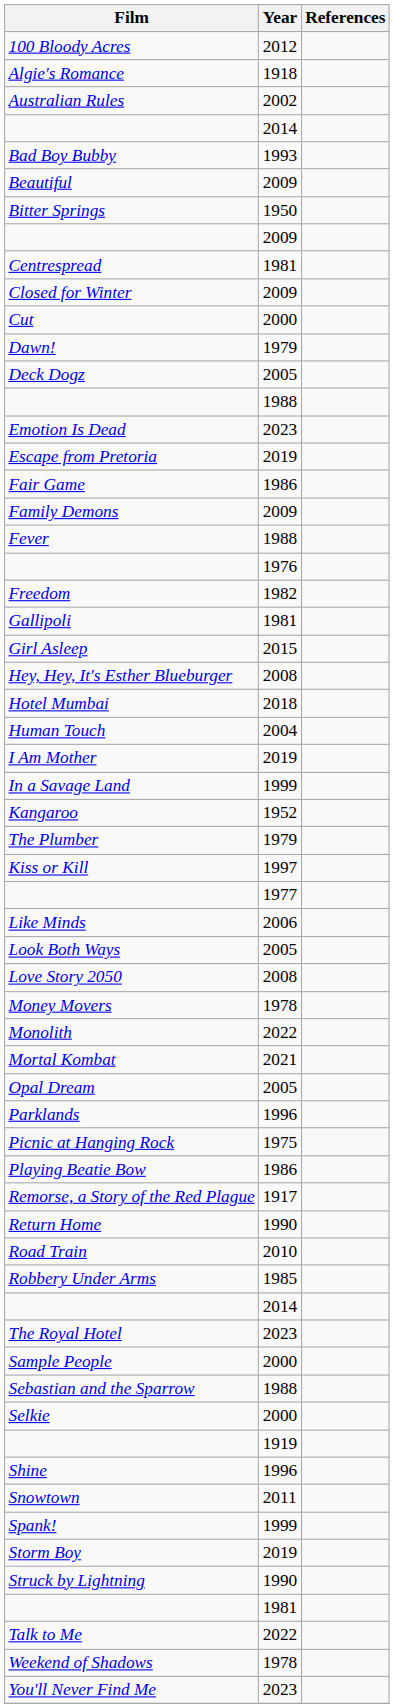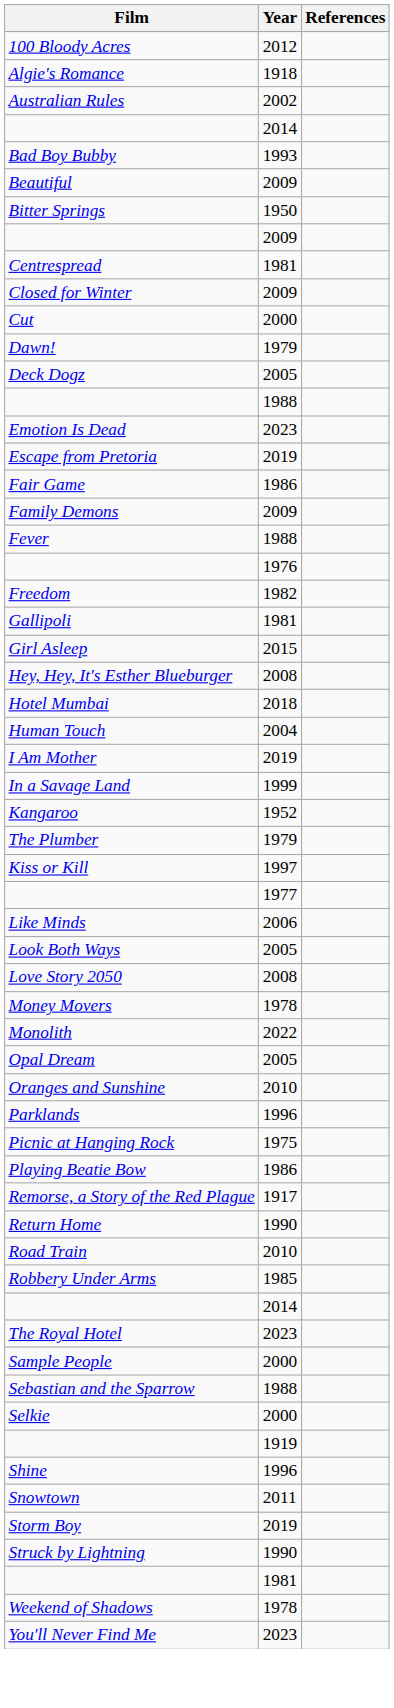 <table class="sortable wikitable">
 <tr>
 <th>Film</th>
 <th>Year</th>
 <th>References</th>
 </tr>
 <tr>
 <td><em><a href='#'>100 Bloody Acres</a></em></td>
 <td>2012</td>
 <td></td>
 </tr>
 <tr>
 <td><em><a href='#'>Algie's Romance</a></em></td>
 <td>1918</td>
 <td></td>
 </tr>
 <tr>
 <td><em><a href='#'>Australian Rules</a></em></td>
 <td>2002</td>
 <td></td>
 </tr>
 <tr>
 <td><em></em></td>
 <td>2014</td>
 <td></td>
 </tr>
 <tr>
 <td><em><a href='#'>Bad Boy Bubby</a></em></td>
 <td>1993</td>
 <td></td>
 </tr>
 <tr>
 <td><em><a href='#'>Beautiful</a></em></td>
 <td>2009</td>
 <td></td>
 </tr>
 <tr>
 <td><em><a href='#'>Bitter Springs</a></em></td>
 <td>1950</td>
 <td></td>
 </tr>
 <tr>
 <td><em></em></td>
 <td>2009</td>
 <td></td>
 </tr>
 <tr>
 <td><em><a href='#'>Centrespread</a></em></td>
 <td>1981</td>
 <td></td>
 </tr>
 <tr>
 <td><em><a href='#'>Closed for Winter</a></em></td>
 <td>2009</td>
 <td></td>
 </tr>
 <tr>
 <td><em><a href='#'>Cut</a></em></td>
 <td>2000</td>
 <td></td>
 </tr>
 <tr>
 <td><em><a href='#'>Dawn!</a></em></td>
 <td>1979</td>
 <td></td>
 </tr>
 <tr>
 <td><em><a href='#'>Deck Dogz</a></em></td>
 <td>2005</td>
 <td></td>
 </tr>
 <tr>
 <td><em></em></td>
 <td>1988</td>
 <td></td>
 </tr>
 <tr>
 <td><em><a href='#'>Emotion Is Dead</a></em></td>
 <td>2023</td>
 <td></td>
 </tr>
 <tr>
 <td><em><a href='#'>Escape from Pretoria</a></em></td>
 <td>2019</td>
 <td></td>
 </tr>
 <tr>
 <td><em><a href='#'>Fair Game</a></em></td>
 <td>1986</td>
 <td></td>
 </tr>
 <tr>
 <td><em><a href='#'>Family Demons</a></em></td>
 <td>2009</td>
 <td></td>
 </tr>
 <tr>
 <td><em><a href='#'>Fever</a></em></td>
 <td>1988</td>
 <td></td>
 </tr>
 <tr>
 <td><em></em></td>
 <td>1976</td>
 <td></td>
 </tr>
 <tr>
 <td><em><a href='#'>Freedom</a></em></td>
 <td>1982</td>
 <td></td>
 </tr>
 <tr>
 <td><em><a href='#'>Gallipoli</a></em></td>
 <td>1981</td>
 <td></td>
 </tr>
 <tr>
 <td><em><a href='#'>Girl Asleep</a></em></td>
 <td>2015</td>
 <td></td>
 </tr>
 <tr>
 <td><em><a href='#'>Hey, Hey, It's Esther Blueburger</a></em></td>
 <td>2008</td>
 <td></td>
 </tr>
 <tr>
 <td><em><a href='#'>Hotel Mumbai</a></em></td>
 <td>2018</td>
 <td></td>
 </tr>
 <tr>
 <td><em><a href='#'>Human Touch</a></em></td>
 <td>2004</td>
 <td></td>
 </tr>
 <tr>
 <td><em><a href='#'>I Am Mother</a></em></td>
 <td>2019</td>
 <td></td>
 </tr>
 <tr>
 <td><em><a href='#'>In a Savage Land</a></em></td>
 <td>1999</td>
 <td></td>
 </tr>
 <tr>
 <td><em><a href='#'>Kangaroo</a></em></td>
 <td>1952</td>
 <td></td>
 </tr>
 <tr>
 <td><em><a href='#'>The Plumber</a></em></td>
 <td>1979</td>
 <td></td>
 </tr>
 <tr>
 <td><em><a href='#'>Kiss or Kill</a></em></td>
 <td>1997</td>
 <td></td>
 </tr>
 <tr>
 <td><em></em></td>
 <td>1977</td>
 <td></td>
 </tr>
 <tr>
 <td><em><a href='#'>Like Minds</a></em></td>
 <td>2006</td>
 <td></td>
 </tr>
 <tr>
 <td><em><a href='#'>Look Both Ways</a></em></td>
 <td>2005</td>
 <td></td>
 </tr>
 <tr>
 <td><em><a href='#'>Love Story 2050</a></em></td>
 <td>2008</td>
 <td></td>
 </tr>
 <tr>
 <td><em><a href='#'>Money Movers</a></em></td>
 <td>1978</td>
 <td></td>
 </tr>
 <tr>
 <td><em><a href='#'>Monolith</a></em></td>
 <td>2022</td>
 <td></td>
 </tr>
 <tr>
-<td><em><a href='#'>Mortal Kombat</a></em></td>
-<td>2021</td>
+<td><em><a href='#'>Opal Dream</a></em></td>
+<td>2005</td>
 <td></td>
 </tr>
 <tr>
-<td><em><a href='#'>Opal Dream</a></em></td>
-<td>2005</td>
+<td><em><a href='#'>Oranges and Sunshine</a></em></td>
+<td>2010</td>
 <td></td>
 </tr>
 <tr>
 <td><em><a href='#'>Parklands</a></em></td>
 <td>1996</td>
 <td></td>
 </tr>
 <tr>
 <td><em><a href='#'>Picnic at Hanging Rock</a></em></td>
 <td>1975</td>
 <td></td>
 </tr>
 <tr>
 <td><em><a href='#'>Playing Beatie Bow</a></em></td>
 <td>1986</td>
 <td></td>
 </tr>
 <tr>
 <td><em><a href='#'>Remorse, a Story of the Red Plague</a></em></td>
 <td>1917</td>
 <td></td>
 </tr>
 <tr>
 <td><em><a href='#'>Return Home</a></em></td>
 <td>1990</td>
 <td></td>
 </tr>
 <tr>
 <td><em><a href='#'>Road Train</a></em></td>
 <td>2010</td>
 <td></td>
 </tr>
 <tr>
 <td><em><a href='#'>Robbery Under Arms</a></em></td>
 <td>1985</td>
 <td></td>
 </tr>
 <tr>
 <td><em></em></td>
 <td>2014</td>
 <td></td>
 </tr>
 <tr>
 <td><em><a href='#'>The Royal Hotel</a></em></td>
 <td>2023</td>
 <td></td>
 </tr>
 <tr>
 <td><em><a href='#'>Sample People</a></em></td>
 <td>2000</td>
 <td></td>
 </tr>
 <tr>
 <td><em><a href='#'>Sebastian and the Sparrow</a></em></td>
 <td>1988</td>
 <td></td>
 </tr>
 <tr>
 <td><em><a href='#'>Selkie</a></em></td>
 <td>2000</td>
 <td></td>
 </tr>
 <tr>
 <td><em></em></td>
 <td>1919</td>
 <td></td>
 </tr>
 <tr>
 <td><em><a href='#'>Shine</a></em></td>
 <td>1996</td>
 <td></td>
 </tr>
 <tr>
 <td><em><a href='#'>Snowtown</a></em></td>
 <td>2011</td>
 <td></td>
 </tr>
 <tr>
-<td><em><a href='#'>Spank!</a></em></td>
-<td>1999</td>
-<td></td>
-</tr>
-<tr>
 <td><em><a href='#'>Storm Boy</a></em></td>
 <td>2019</td>
 <td></td>
 </tr>
 <tr>
 <td><em><a href='#'>Struck by Lightning</a></em></td>
 <td>1990</td>
 <td></td>
 </tr>
 <tr>
 <td><em></em></td>
 <td>1981</td>
 <td></td>
 </tr>
 <tr>
-<td><em><a href='#'>Talk to Me</a></em></td>
-<td>2022</td>
-<td></td>
-</tr>
-<tr>
 <td><em><a href='#'>Weekend of Shadows</a></em></td>
 <td>1978</td>
 <td></td>
 </tr>
 <tr>
 <td><em><a href='#'>You'll Never Find Me</a></em></td>
 <td>2023</td>
 <td></td>
 </tr>
 <tr>
 </tr>
 </table>
